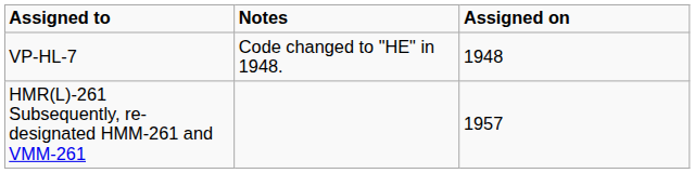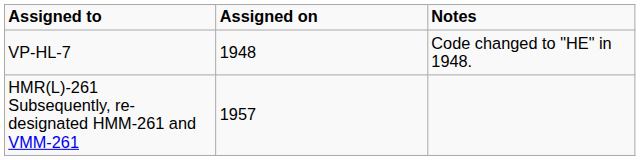 <table class="wikitable" style="width: 70%;">
 <tr>
 <td style="width: 200px;"><strong>Assigned to</strong></td>
+<td style="width: 200px;"><strong>Assigned on</strong></td>
 <td><strong>Notes</strong></td>
-<td style="width: 200px;"><strong>Assigned on</strong></td>
 </tr>
 <tr>
 <td>VP-HL-7</td>
+<td>1948</td>
 <td>Code changed to "HE" in 1948.</td>
-<td>1948</td>
 </tr>
 <tr>
 <td>HMR(L)-261<br>Subsequently, re-designated HMM-261 and <a href='#'>VMM-261</a></td>
+<td>1957</td>
 <td></td>
-<td>1957</td>
 </tr>
 </table>
